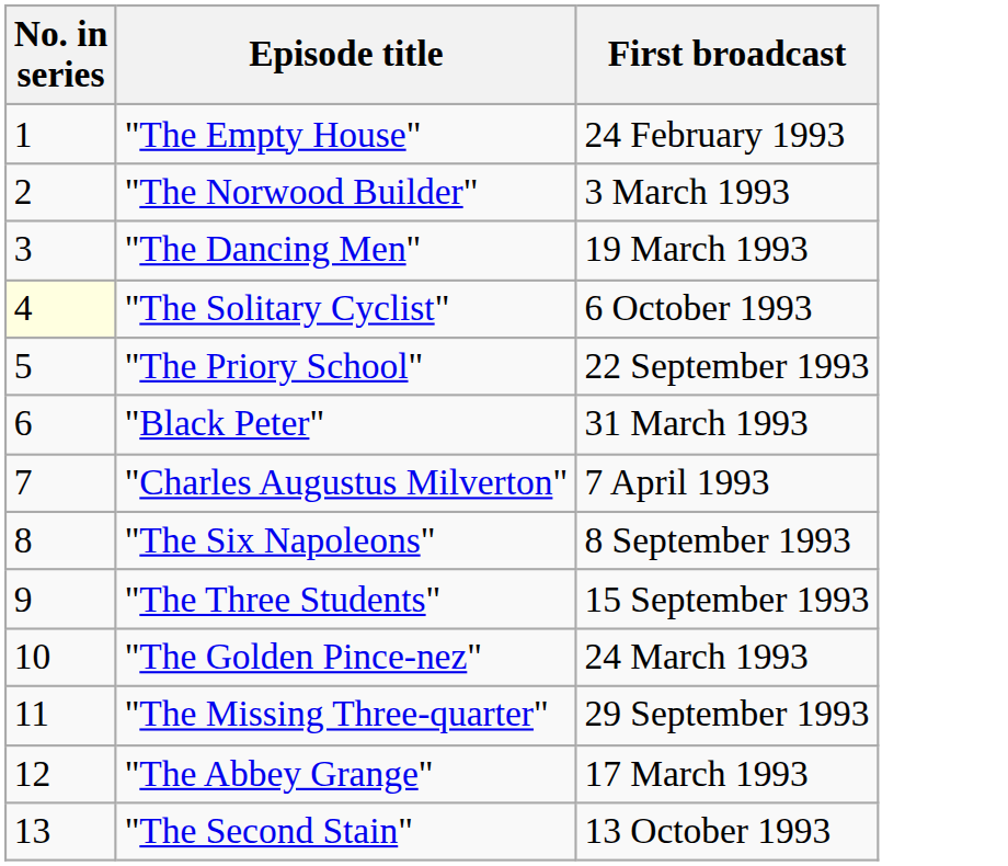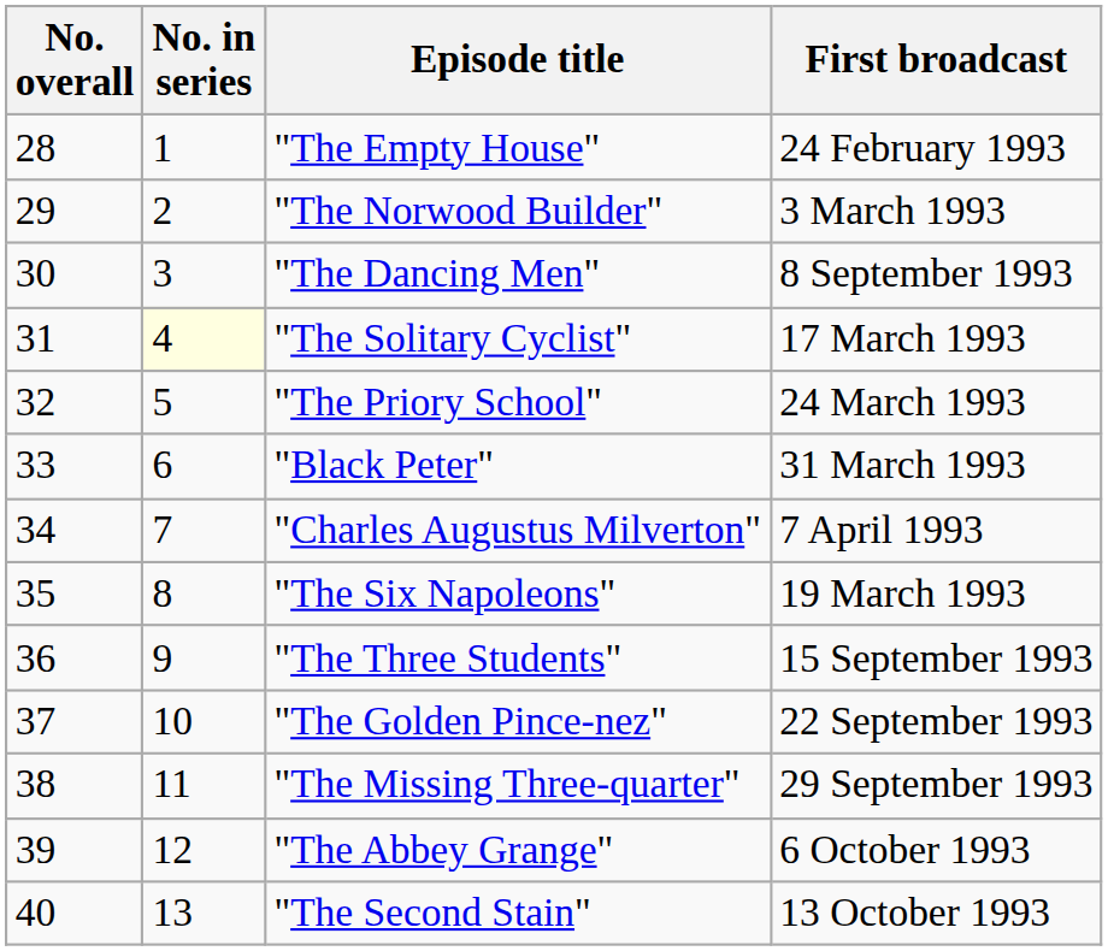 <table class="wikitable">
 <tr>
+<th>No.<br>overall</th>
 <th>No. in<br>series</th>
 <th>Episode title</th>
 <th>First broadcast</th>
 </tr>
 <tr>
+<td>28</td>
 <td>1</td>
 <td>"<a href='#'>The Empty House</a>"</td>
 <td>24 February 1993</td>
 </tr>
 <tr>
+<td>29</td>
 <td>2</td>
 <td>"<a href='#'>The Norwood Builder</a>"</td>
 <td>3 March 1993</td>
 </tr>
 <tr>
+<td>30</td>
 <td>3</td>
 <td>"<a href='#'>The Dancing Men</a>"</td>
-<td>19 March 1993</td>
+<td>8 September 1993</td>
 </tr>
 <tr>
+<td>31</td>
 <td style="background: lightyellow;">4</td>
 <td>"<a href='#'>The Solitary Cyclist</a>"</td>
-<td>6 October 1993</td>
+<td>17 March 1993</td>
 </tr>
 <tr>
+<td>32</td>
 <td>5</td>
 <td>"<a href='#'>The Priory School</a>"</td>
-<td>22 September 1993</td>
+<td>24 March 1993</td>
 </tr>
 <tr>
+<td>33</td>
 <td>6</td>
 <td>"<a href='#'>Black Peter</a>"</td>
 <td>31 March 1993</td>
 </tr>
 <tr>
+<td>34</td>
 <td>7</td>
 <td>"<a href='#'>Charles Augustus Milverton</a>"</td>
 <td>7 April 1993</td>
 </tr>
 <tr>
+<td>35</td>
 <td>8</td>
 <td>"<a href='#'>The Six Napoleons</a>"</td>
-<td>8 September 1993</td>
+<td>19 March 1993</td>
 </tr>
 <tr>
+<td>36</td>
 <td>9</td>
 <td>"<a href='#'>The Three Students</a>"</td>
 <td>15 September 1993</td>
 </tr>
 <tr>
+<td>37</td>
 <td>10</td>
 <td>"<a href='#'>The Golden Pince-nez</a>"</td>
-<td>24 March 1993</td>
+<td>22 September 1993</td>
 </tr>
 <tr>
+<td>38</td>
 <td>11</td>
 <td>"<a href='#'>The Missing Three-quarter</a>"</td>
 <td>29 September 1993</td>
 </tr>
 <tr>
+<td>39</td>
 <td>12</td>
 <td>"<a href='#'>The Abbey Grange</a>"</td>
-<td>17 March 1993</td>
+<td>6 October 1993</td>
 </tr>
 <tr>
+<td>40</td>
 <td>13</td>
 <td>"<a href='#'>The Second Stain</a>"</td>
 <td>13 October 1993</td>
 </tr>
 </table>
